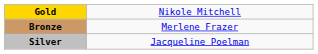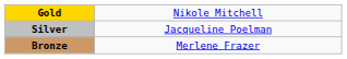 <table class="wikitable" style="text-align:center; " width="35%">
 <tr>
 <td bgcolor="gold"><strong>Gold</strong></td>
 <td><a href='#'>Nikole Mitchell</a><br>  <small><em></em></small></td>
 </tr>
 <tr>
+<td bgcolor="silver"><strong>Silver</strong></td>
+<td><a href='#'>Jacqueline Poelman</a><br>  <small><em></em></small></td>
+</tr>
+<tr>
 <td bgcolor="CC9966"><strong>Bronze</strong></td>
 <td><a href='#'>Merlene Frazer</a><br>  <small><em></em></small></td>
 </tr>
-<tr>
-<td bgcolor="silver"><strong>Silver</strong></td>
-<td><a href='#'>Jacqueline Poelman</a><br>  <small><em></em></small></td>
-</tr>
 </table>
